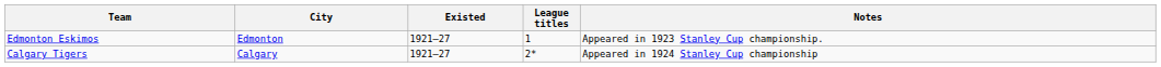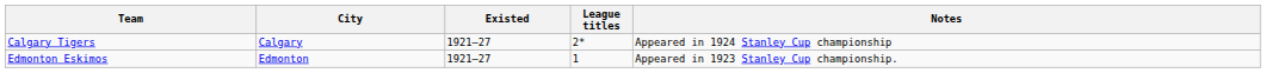 <table class="wikitable">
 <tr>
 <th bgcolor="#DDDDFF" width="20%">Team</th>
 <th bgcolor="#DDDDFF" width="15%">City</th>
 <th bgcolor="#DDDDFF" width="10%">Existed</th>
 <th bgcolor="#DDDDFF" width="5%">League titles</th>
 <th bgcolor="#DDDDFF" width="50%">Notes</th>
 </tr>
 <tr>
+<td><a href='#'>Calgary Tigers</a></td>
+<td><a href='#'>Calgary</a></td>
+<td>1921–27</td>
+<td>2*</td>
+<td>Appeared in 1924 <a href='#'>Stanley Cup</a> championship</td>
+</tr>
+<tr>
 <td><a href='#'>Edmonton Eskimos</a></td>
 <td><a href='#'>Edmonton</a></td>
 <td>1921–27</td>
 <td>1</td>
 <td>Appeared in 1923 <a href='#'>Stanley Cup</a> championship.</td>
 </tr>
-<tr>
-<td><a href='#'>Calgary Tigers</a></td>
-<td><a href='#'>Calgary</a></td>
-<td>1921–27</td>
-<td>2*</td>
-<td>Appeared in 1924 <a href='#'>Stanley Cup</a> championship</td>
-</tr>
 </table>
